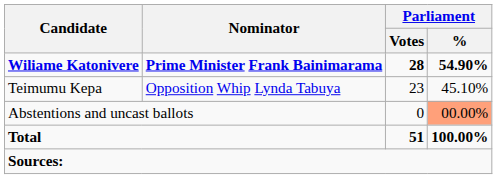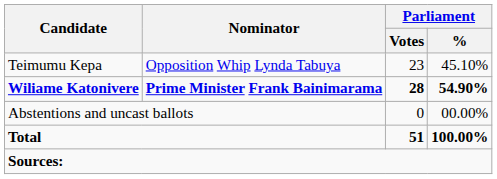 <table class="wikitable" style="text-align:right">
 <tr>
 <th rowspan="2">Candidate</th>
 <th rowspan="2">Nominator</th>
 <th colspan="2"><a href='#'>Parliament</a></th>
 </tr>
 <tr>
 <th>Votes</th>
 <th>%</th>
 </tr>
 <tr>
+<td align="left">Teimumu Kepa</td>
+<td align="left"><a href='#'>Opposition</a> <a href='#'>Whip</a> <a href='#'>Lynda Tabuya</a></td>
+<td>23</td>
+<td>45.10%</td>
+</tr>
+<tr>
 <td align="left"><strong><a href='#'>Wiliame Katonivere</a></strong></td>
 <td align="left"><strong><a href='#'>Prime Minister</a> <a href='#'>Frank Bainimarama</a></strong></td>
 <td><strong>28</strong></td>
 <td><strong>54.90%</strong></td>
 </tr>
 <tr>
-<td align="left">Teimumu Kepa</td>
-<td align="left"><a href='#'>Opposition</a> <a href='#'>Whip</a> <a href='#'>Lynda Tabuya</a></td>
-<td>23</td>
-<td>45.10%</td>
-</tr>
-<tr>
 <td colspan="2" align="left">Abstentions and uncast ballots</td>
 <td>0</td>
-<td style="background: lightsalmon;">00.00%</td>
+<td>00.00%</td>
 </tr>
 <tr>
 <td colspan="2" align="left"><strong>Total</strong></td>
 <td><strong>51</strong></td>
 <td><strong>100.00%</strong></td>
 </tr>
 <tr>
 <td colspan="4" align="left"><strong>Sources:</strong> </td>
 </tr>
 </table>
